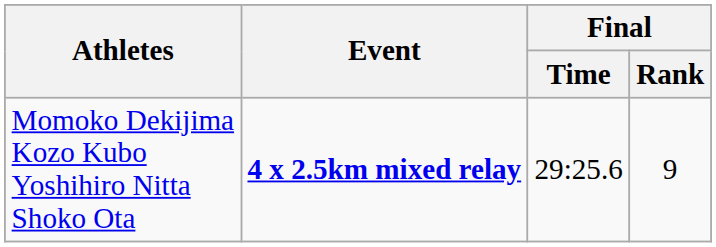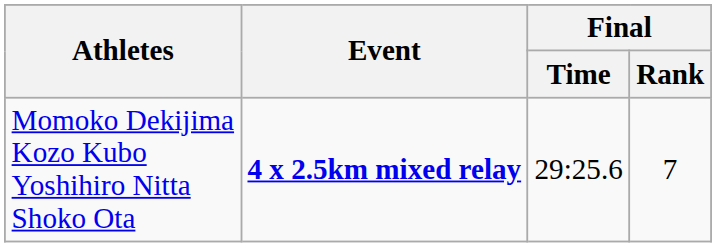 <table class="wikitable" style="font-size:100%">
 <tr>
 <th rowspan="2">Athletes</th>
 <th rowspan="2">Event</th>
 <th colspan="2">Final</th>
 </tr>
 <tr>
 <th>Time</th>
 <th>Rank</th>
 </tr>
 <tr>
 <td><a href='#'>Momoko Dekijima</a><br><a href='#'>Kozo Kubo</a><br><a href='#'>Yoshihiro Nitta</a><br><a href='#'>Shoko Ota</a></td>
 <td><strong><a href='#'>4 x 2.5km mixed relay</a></strong></td>
 <td align="center">29:25.6</td>
-<td align="center">9</td>
+<td align="center">7</td>
 </tr>
 </table>
